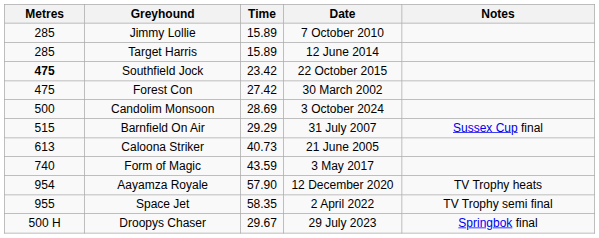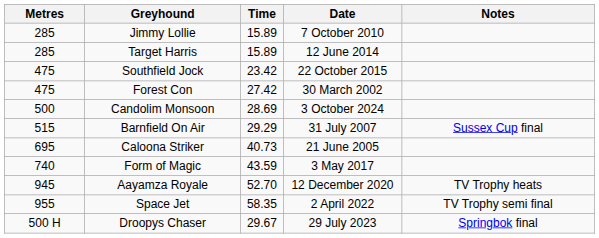 <table class="wikitable" style="font-size: 100%">
 <tr>
 <th width=100>Metres</th>
 <th width=200>Greyhound</th>
 <th width=50>Time</th>
 <th width=150>Date</th>
 <th width=250>Notes</th>
 </tr>
 <tr align=center>
 <td>285</td>
 <td>Jimmy Lollie</td>
 <td>15.89</td>
 <td>7 October 2010</td>
 <td></td>
 </tr>
 <tr align=center>
 <td>285</td>
 <td>Target Harris</td>
 <td>15.89</td>
 <td>12 June 2014</td>
 <td></td>
 </tr>
 <tr align=center>
-<td><strong>475</strong></td>
+<td>475</td>
 <td>Southfield Jock</td>
 <td>23.42</td>
 <td>22 October 2015</td>
 <td></td>
 </tr>
 <tr align=center>
 <td>475</td>
 <td>Forest Con</td>
 <td>27.42</td>
 <td>30 March 2002</td>
 <td></td>
 </tr>
 <tr align=center>
 <td>500</td>
 <td>Candolim Monsoon</td>
 <td>28.69</td>
 <td>3 October 2024</td>
 <td></td>
 </tr>
 <tr align=center>
 <td>515</td>
 <td>Barnfield On Air</td>
 <td>29.29</td>
 <td>31 July 2007</td>
 <td><a href='#'>Sussex Cup</a> final</td>
 </tr>
 <tr align=center>
-<td>613</td>
+<td>695</td>
 <td>Caloona Striker</td>
 <td>40.73</td>
 <td>21 June 2005</td>
 <td></td>
 </tr>
 <tr align=center>
 <td>740</td>
 <td>Form of Magic</td>
 <td>43.59</td>
 <td>3 May 2017</td>
 <td></td>
 </tr>
 <tr align=center>
-<td>954</td>
+<td>945</td>
 <td>Aayamza Royale</td>
-<td>57.90</td>
+<td>52.70</td>
 <td>12 December 2020</td>
 <td>TV Trophy heats</td>
 </tr>
 <tr align=center>
 <td>955</td>
 <td>Space Jet</td>
 <td>58.35</td>
 <td>2 April 2022</td>
 <td>TV Trophy semi final</td>
 </tr>
 <tr align=center>
 <td>500 H</td>
 <td>Droopys Chaser</td>
 <td>29.67</td>
 <td>29 July 2023</td>
 <td><a href='#'>Springbok</a> final</td>
 </tr>
 </table>
